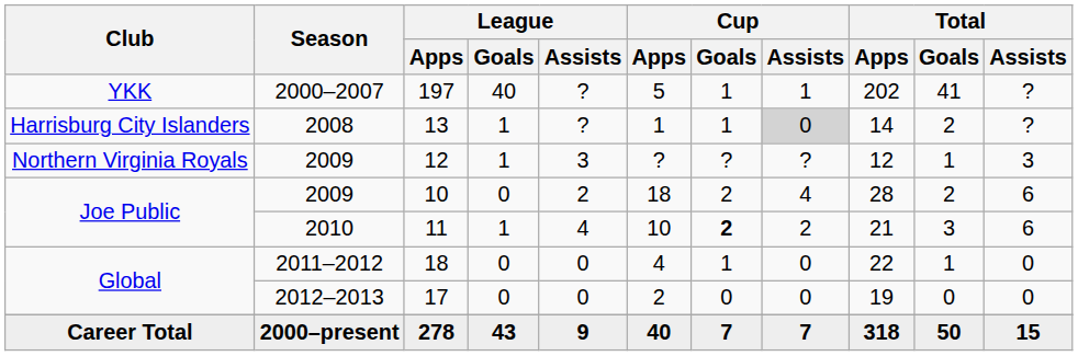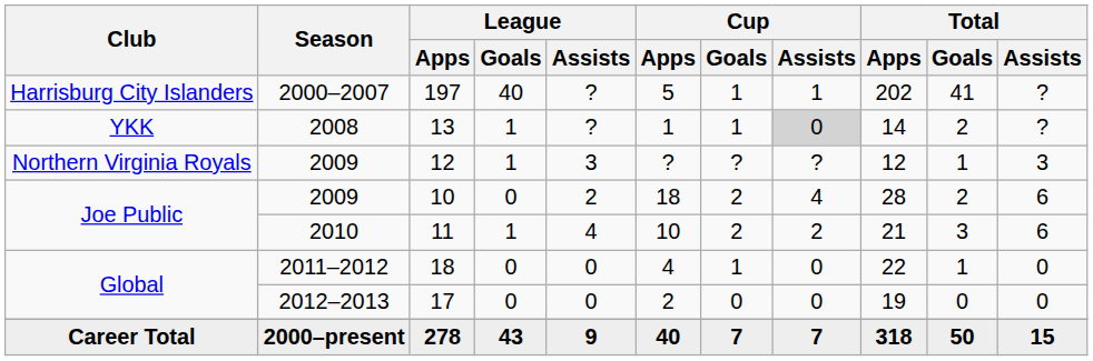 <table class="wikitable" style="text-align: center;">
 <tr>
 <th rowspan="2">Club</th>
 <th rowspan="2">Season</th>
 <th colspan="3">League</th>
 <th colspan="3">Cup</th>
 <th colspan="3">Total</th>
 </tr>
 <tr>
 <th>Apps</th>
 <th>Goals</th>
 <th>Assists</th>
 <th>Apps</th>
 <th>Goals</th>
 <th>Assists</th>
 <th>Apps</th>
 <th>Goals</th>
 <th>Assists</th>
 </tr>
 <tr>
-<td><a href='#'>YKK</a></td>
+<td><a href='#'>Harrisburg City Islanders</a></td>
 <td>2000–2007</td>
 <td>197</td>
 <td>40</td>
 <td>?</td>
 <td>5</td>
 <td>1</td>
 <td>1</td>
 <td>202</td>
 <td>41</td>
 <td>?</td>
 </tr>
 <tr>
-<td><a href='#'>Harrisburg City Islanders</a></td>
+<td><a href='#'>YKK</a></td>
 <td>2008</td>
 <td>13</td>
 <td>1</td>
 <td>?</td>
 <td>1</td>
 <td>1</td>
 <td style="background: lightgrey;">0</td>
 <td>14</td>
 <td>2</td>
 <td>?</td>
 </tr>
 <tr>
 <td><a href='#'>Northern Virginia Royals</a></td>
 <td>2009</td>
 <td>12</td>
 <td>1</td>
 <td>3</td>
 <td>?</td>
 <td>?</td>
 <td>?</td>
 <td>12</td>
 <td>1</td>
 <td>3</td>
 </tr>
 <tr>
 <td rowspan="2"><a href='#'>Joe Public</a></td>
 <td>2009</td>
 <td>10</td>
 <td>0</td>
 <td>2</td>
 <td>18</td>
 <td>2</td>
 <td>4</td>
 <td>28</td>
 <td>2</td>
 <td>6</td>
 </tr>
 <tr>
 <td>2010</td>
 <td>11</td>
 <td>1</td>
 <td>4</td>
 <td>10</td>
-<td><strong>2</strong></td>
+<td>2</td>
 <td>2</td>
 <td>21</td>
 <td>3</td>
 <td>6</td>
 </tr>
 <tr>
 <td rowspan="2"><a href='#'>Global</a></td>
 <td>2011–2012</td>
 <td>18</td>
 <td>0</td>
 <td>0</td>
 <td>4</td>
 <td>1</td>
 <td>0</td>
 <td>22</td>
 <td>1</td>
 <td>0</td>
 </tr>
 <tr>
 <td>2012–2013</td>
 <td>17</td>
 <td>0</td>
 <td>0</td>
 <td>2</td>
 <td>0</td>
 <td>0</td>
 <td>19</td>
 <td>0</td>
 <td>0</td>
 </tr>
 <tr>
 </tr>
 <tr style="font-weight:bold; background-color:#eeeeee;">
 <td><strong>Career Total</strong></td>
 <td>2000–present</td>
 <td>278</td>
 <td>43</td>
 <td>9</td>
 <td>40</td>
 <td>7</td>
 <td>7</td>
 <td>318</td>
 <td>50</td>
 <td>15</td>
 </tr>
 </table>
